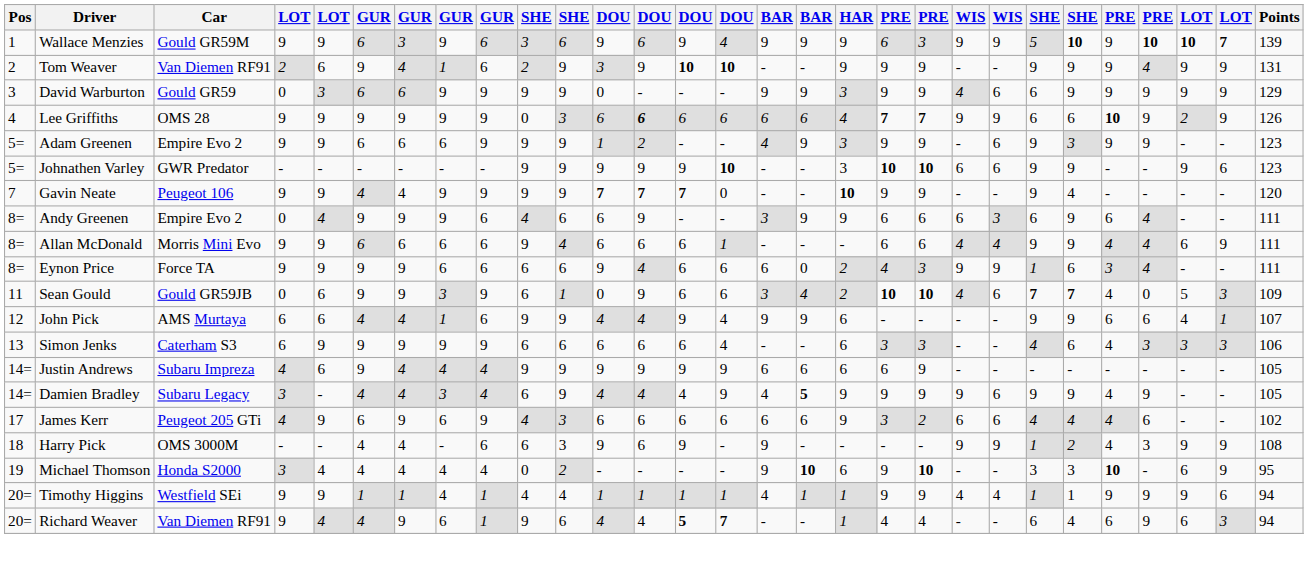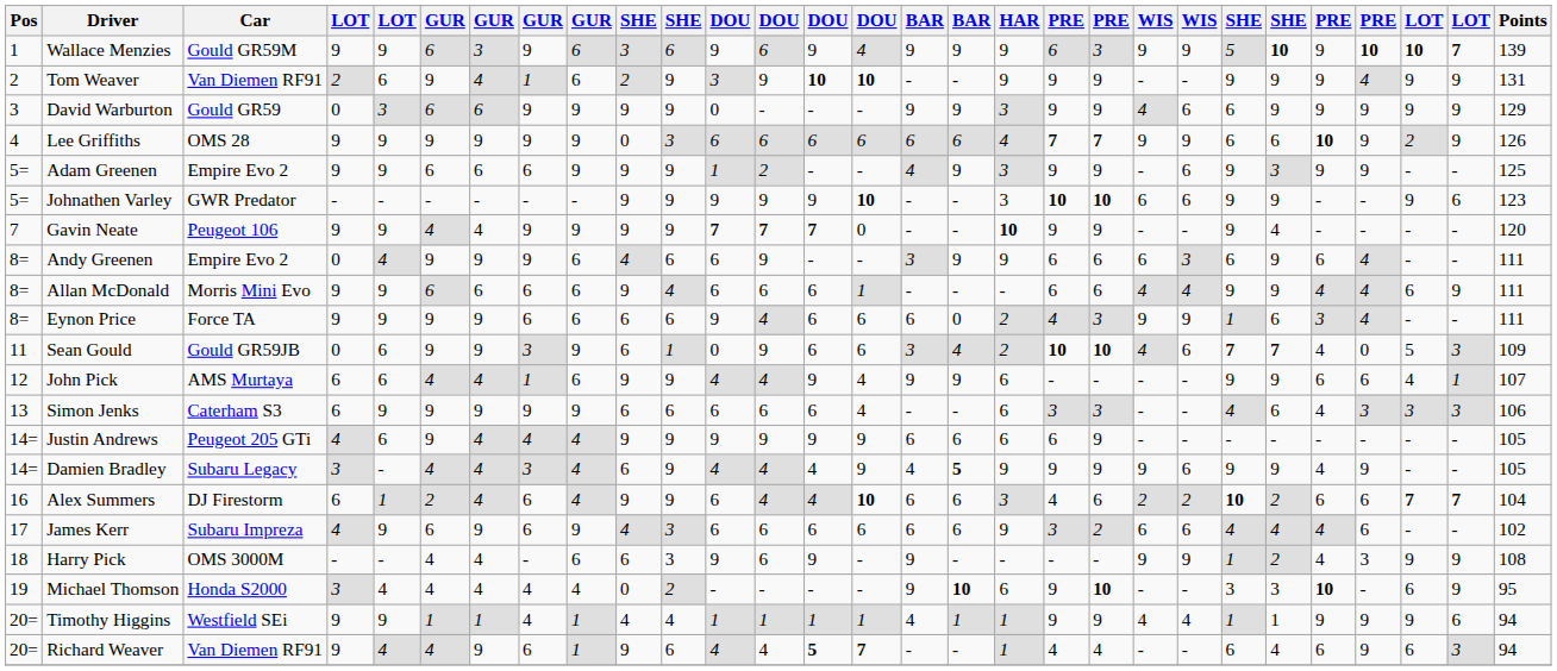 <table class="wikitable" style="font-size: 90%">
 <tr>
 <th>Pos</th>
 <th>Driver</th>
 <th>Car</th>
 <th><a href='#'>LOT</a></th>
 <th><a href='#'>LOT</a></th>
 <th><a href='#'>GUR</a></th>
 <th><a href='#'>GUR</a></th>
 <th><a href='#'>GUR</a></th>
 <th><a href='#'>GUR</a></th>
 <th><a href='#'>SHE</a></th>
 <th><a href='#'>SHE</a></th>
 <th><a href='#'>DOU</a></th>
 <th><a href='#'>DOU</a></th>
 <th><a href='#'>DOU</a></th>
 <th><a href='#'>DOU</a></th>
 <th><a href='#'>BAR</a></th>
 <th><a href='#'>BAR</a></th>
 <th><a href='#'>HAR</a></th>
 <th><a href='#'>PRE</a></th>
 <th><a href='#'>PRE</a></th>
 <th><a href='#'>WIS</a></th>
 <th><a href='#'>WIS</a></th>
 <th><a href='#'>SHE</a></th>
 <th><a href='#'>SHE</a></th>
 <th><a href='#'>PRE</a></th>
 <th><a href='#'>PRE</a></th>
 <th><a href='#'>LOT</a></th>
 <th><a href='#'>LOT</a></th>
 <th>Points</th>
 </tr>
 <tr>
 <td>1</td>
 <td>Wallace Menzies</td>
 <td><a href='#'>Gould</a> GR59M</td>
 <td>9</td>
 <td>9</td>
 <td style="background:#DFDFDF;"><em>6</em></td>
 <td style="background:#DFDFDF;"><em>3</em></td>
 <td>9</td>
 <td style="background:#DFDFDF;"><em>6</em></td>
 <td style="background:#DFDFDF;"><em>3</em></td>
 <td style="background:#DFDFDF;"><em>6</em></td>
 <td>9</td>
 <td style="background:#DFDFDF;"><em>6</em></td>
 <td>9</td>
 <td style="background:#DFDFDF;"><em>4</em></td>
 <td>9</td>
 <td>9</td>
 <td>9</td>
 <td style="background:#DFDFDF;"><em>6</em></td>
 <td style="background:#DFDFDF;"><em>3</em></td>
 <td>9</td>
 <td>9</td>
 <td style="background:#DFDFDF;"><em>5</em></td>
 <td><strong>10</strong></td>
 <td>9</td>
 <td><strong>10</strong></td>
 <td><strong>10</strong></td>
 <td><strong>7</strong></td>
 <td>139</td>
 </tr>
 <tr>
 <td>2</td>
 <td>Tom Weaver</td>
 <td><a href='#'>Van Diemen</a> RF91</td>
 <td style="background:#DFDFDF;"><em>2</em></td>
 <td>6</td>
 <td>9</td>
 <td style="background:#DFDFDF;"><em>4</em></td>
 <td style="background:#DFDFDF;"><em>1</em></td>
 <td>6</td>
 <td style="background:#DFDFDF;"><em>2</em></td>
 <td>9</td>
 <td style="background:#DFDFDF;"><em>3</em></td>
 <td>9</td>
 <td><strong>10</strong></td>
 <td><strong>10</strong></td>
 <td>-</td>
 <td>-</td>
 <td>9</td>
 <td>9</td>
 <td>9</td>
 <td>-</td>
 <td>-</td>
 <td>9</td>
 <td>9</td>
 <td>9</td>
 <td style="background:#DFDFDF;"><em>4</em></td>
 <td>9</td>
 <td>9</td>
 <td>131</td>
 </tr>
 <tr>
 <td>3</td>
 <td>David Warburton</td>
 <td><a href='#'>Gould</a> GR59</td>
 <td>0</td>
 <td style="background:#DFDFDF;"><em>3</em></td>
 <td style="background:#DFDFDF;"><em>6</em></td>
 <td style="background:#DFDFDF;"><em>6</em></td>
 <td>9</td>
 <td>9</td>
 <td>9</td>
 <td>9</td>
 <td>0</td>
 <td>-</td>
 <td>-</td>
 <td>-</td>
 <td>9</td>
 <td>9</td>
 <td style="background:#DFDFDF;"><em>3</em></td>
 <td>9</td>
 <td>9</td>
 <td style="background:#DFDFDF;"><em>4</em></td>
 <td>6</td>
 <td>6</td>
 <td>9</td>
 <td>9</td>
 <td>9</td>
 <td>9</td>
 <td>9</td>
 <td>129</td>
 </tr>
 <tr>
 <td>4</td>
 <td>Lee Griffiths</td>
 <td>OMS 28</td>
 <td>9</td>
 <td>9</td>
 <td>9</td>
 <td>9</td>
 <td>9</td>
 <td>9</td>
 <td>0</td>
 <td style="background:#DFDFDF;"><em>3</em></td>
 <td style="background:#DFDFDF;"><em>6</em></td>
-<td style="background:#DFDFDF;"><strong><em>6</em></strong></td>
+<td style="background:#DFDFDF;"><em>6</em></td>
 <td style="background:#DFDFDF;"><em>6</em></td>
 <td style="background:#DFDFDF;"><em>6</em></td>
 <td style="background:#DFDFDF;"><em>6</em></td>
 <td style="background:#DFDFDF;"><em>6</em></td>
 <td style="background:#DFDFDF;"><em>4</em></td>
 <td><strong>7</strong></td>
 <td><strong>7</strong></td>
 <td>9</td>
 <td>9</td>
 <td>6</td>
 <td>6</td>
 <td><strong>10</strong></td>
 <td>9</td>
 <td style="background:#DFDFDF;"><em>2</em></td>
 <td>9</td>
 <td>126</td>
 </tr>
 <tr>
 <td>5=</td>
 <td>Adam Greenen</td>
 <td>Empire Evo 2</td>
 <td>9</td>
 <td>9</td>
 <td>6</td>
 <td>6</td>
 <td>6</td>
 <td>9</td>
 <td>9</td>
 <td>9</td>
 <td style="background:#DFDFDF;"><em>1</em></td>
 <td style="background:#DFDFDF;"><em>2</em></td>
 <td>-</td>
 <td>-</td>
 <td style="background:#DFDFDF;"><em>4</em></td>
 <td>9</td>
 <td style="background:#DFDFDF;"><em>3</em></td>
 <td>9</td>
 <td>9</td>
 <td>-</td>
 <td>6</td>
 <td>9</td>
 <td style="background:#DFDFDF;"><em>3</em></td>
 <td>9</td>
 <td>9</td>
 <td>-</td>
 <td>-</td>
-<td>123</td>
+<td>125</td>
 </tr>
 <tr>
 <td>5=</td>
 <td>Johnathen Varley</td>
 <td>GWR Predator</td>
 <td>-</td>
 <td>-</td>
 <td>-</td>
 <td>-</td>
 <td>-</td>
 <td>-</td>
 <td>9</td>
 <td>9</td>
 <td>9</td>
 <td>9</td>
 <td>9</td>
 <td><strong>10</strong></td>
 <td>-</td>
 <td>-</td>
 <td>3</td>
 <td><strong>10</strong></td>
 <td><strong>10</strong></td>
 <td>6</td>
 <td>6</td>
 <td>9</td>
 <td>9</td>
 <td>-</td>
 <td>-</td>
 <td>9</td>
 <td>6</td>
 <td>123</td>
 </tr>
 <tr>
 <td>7</td>
 <td>Gavin Neate</td>
 <td><a href='#'>Peugeot 106</a></td>
 <td>9</td>
 <td>9</td>
 <td style="background:#DFDFDF;"><em>4</em></td>
 <td>4</td>
 <td>9</td>
 <td>9</td>
 <td>9</td>
 <td>9</td>
 <td><strong>7</strong></td>
 <td><strong>7</strong></td>
 <td><strong>7</strong></td>
 <td>0</td>
 <td>-</td>
 <td>-</td>
 <td><strong>10</strong></td>
 <td>9</td>
 <td>9</td>
 <td>-</td>
 <td>-</td>
 <td>9</td>
 <td>4</td>
 <td>-</td>
 <td>-</td>
 <td>-</td>
 <td>-</td>
 <td>120</td>
 </tr>
 <tr>
 <td>8=</td>
 <td>Andy Greenen</td>
 <td>Empire Evo 2</td>
 <td>0</td>
 <td style="background:#DFDFDF;"><em>4</em></td>
 <td>9</td>
 <td>9</td>
 <td>9</td>
 <td>6</td>
 <td style="background:#DFDFDF;"><em>4</em></td>
 <td>6</td>
 <td>6</td>
 <td>9</td>
 <td>-</td>
 <td>-</td>
 <td style="background:#DFDFDF;"><em>3</em></td>
 <td>9</td>
 <td>9</td>
 <td>6</td>
 <td>6</td>
 <td>6</td>
 <td style="background:#DFDFDF;"><em>3</em></td>
 <td>6</td>
 <td>9</td>
 <td>6</td>
 <td style="background:#DFDFDF;"><em>4</em></td>
 <td>-</td>
 <td>-</td>
 <td>111</td>
 </tr>
 <tr>
 <td>8=</td>
 <td>Allan McDonald</td>
 <td>Morris <a href='#'>Mini</a> Evo</td>
 <td>9</td>
 <td>9</td>
 <td style="background:#DFDFDF;"><em>6</em></td>
 <td>6</td>
 <td>6</td>
 <td>6</td>
 <td>9</td>
 <td style="background:#DFDFDF;"><em>4</em></td>
 <td>6</td>
 <td>6</td>
 <td>6</td>
 <td style="background:#DFDFDF;"><em>1</em></td>
 <td>-</td>
 <td>-</td>
 <td>-</td>
 <td>6</td>
 <td>6</td>
 <td style="background:#DFDFDF;"><em>4</em></td>
 <td style="background:#DFDFDF;"><em>4</em></td>
 <td>9</td>
 <td>9</td>
 <td style="background:#DFDFDF;"><em>4</em></td>
 <td style="background:#DFDFDF;"><em>4</em></td>
 <td>6</td>
 <td>9</td>
 <td>111</td>
 </tr>
 <tr>
 <td>8=</td>
 <td>Eynon Price</td>
 <td>Force TA</td>
 <td>9</td>
 <td>9</td>
 <td>9</td>
 <td>9</td>
 <td>6</td>
 <td>6</td>
 <td>6</td>
 <td>6</td>
 <td>9</td>
 <td style="background:#DFDFDF;"><em>4</em></td>
 <td>6</td>
 <td>6</td>
 <td>6</td>
 <td>0</td>
 <td style="background:#DFDFDF;"><em>2</em></td>
 <td style="background:#DFDFDF;"><em>4</em></td>
 <td style="background:#DFDFDF;"><em>3</em></td>
 <td>9</td>
 <td>9</td>
 <td style="background:#DFDFDF;"><em>1</em></td>
 <td>6</td>
 <td style="background:#DFDFDF;"><em>3</em></td>
 <td style="background:#DFDFDF;"><em>4</em></td>
 <td>-</td>
 <td>-</td>
 <td>111</td>
 </tr>
 <tr>
 <td>11</td>
 <td>Sean Gould</td>
 <td><a href='#'>Gould</a> GR59JB</td>
 <td>0</td>
 <td>6</td>
 <td>9</td>
 <td>9</td>
 <td style="background:#DFDFDF;"><em>3</em></td>
 <td>9</td>
 <td>6</td>
 <td style="background:#DFDFDF;"><em>1</em></td>
 <td>0</td>
 <td>9</td>
 <td>6</td>
 <td>6</td>
 <td style="background:#DFDFDF;"><em>3</em></td>
 <td style="background:#DFDFDF;"><em>4</em></td>
 <td style="background:#DFDFDF;"><em>2</em></td>
 <td><strong>10</strong></td>
 <td><strong>10</strong></td>
 <td style="background:#DFDFDF;"><em>4</em></td>
 <td>6</td>
 <td><strong>7</strong></td>
 <td><strong>7</strong></td>
 <td>4</td>
 <td>0</td>
 <td>5</td>
 <td style="background:#DFDFDF;"><em>3</em></td>
 <td>109</td>
 </tr>
 <tr>
 <td>12</td>
 <td>John Pick</td>
 <td>AMS <a href='#'>Murtaya</a></td>
 <td>6</td>
 <td>6</td>
 <td style="background:#DFDFDF;"><em>4</em></td>
 <td style="background:#DFDFDF;"><em>4</em></td>
 <td style="background:#DFDFDF;"><em>1</em></td>
 <td>6</td>
 <td>9</td>
 <td>9</td>
 <td style="background:#DFDFDF;"><em>4</em></td>
 <td style="background:#DFDFDF;"><em>4</em></td>
 <td>9</td>
 <td>4</td>
 <td>9</td>
 <td>9</td>
 <td>6</td>
 <td>-</td>
 <td>-</td>
 <td>-</td>
 <td>-</td>
 <td>9</td>
 <td>9</td>
 <td>6</td>
 <td>6</td>
 <td>4</td>
 <td style="background:#DFDFDF;"><em>1</em></td>
 <td>107</td>
 </tr>
 <tr>
 <td>13</td>
 <td>Simon Jenks</td>
 <td><a href='#'>Caterham</a> S3</td>
 <td>6</td>
 <td>9</td>
 <td>9</td>
 <td>9</td>
 <td>9</td>
 <td>9</td>
 <td>6</td>
 <td>6</td>
 <td>6</td>
 <td>6</td>
 <td>6</td>
 <td>4</td>
 <td>-</td>
 <td>-</td>
 <td>6</td>
 <td style="background:#DFDFDF;"><em>3</em></td>
 <td style="background:#DFDFDF;"><em>3</em></td>
 <td>-</td>
 <td>-</td>
 <td style="background:#DFDFDF;"><em>4</em></td>
 <td>6</td>
 <td>4</td>
 <td style="background:#DFDFDF;"><em>3</em></td>
 <td style="background:#DFDFDF;"><em>3</em></td>
 <td style="background:#DFDFDF;"><em>3</em></td>
 <td>106</td>
 </tr>
 <tr>
 <td>14=</td>
 <td>Justin Andrews</td>
-<td><a href='#'>Subaru Impreza</a></td>
+<td><a href='#'>Peugeot 205</a> GTi</td>
 <td style="background:#DFDFDF;"><em>4</em></td>
 <td>6</td>
 <td>9</td>
 <td style="background:#DFDFDF;"><em>4</em></td>
 <td style="background:#DFDFDF;"><em>4</em></td>
 <td style="background:#DFDFDF;"><em>4</em></td>
 <td>9</td>
 <td>9</td>
 <td>9</td>
 <td>9</td>
 <td>9</td>
 <td>9</td>
 <td>6</td>
 <td>6</td>
 <td>6</td>
 <td>6</td>
 <td>9</td>
 <td>-</td>
 <td>-</td>
 <td>-</td>
 <td>-</td>
 <td>-</td>
 <td>-</td>
 <td>-</td>
 <td>-</td>
 <td>105</td>
 </tr>
 <tr>
 <td>14=</td>
 <td>Damien Bradley</td>
 <td><a href='#'>Subaru Legacy</a></td>
 <td style="background:#DFDFDF;"><em>3</em></td>
 <td>-</td>
 <td style="background:#DFDFDF;"><em>4</em></td>
 <td style="background:#DFDFDF;"><em>4</em></td>
 <td style="background:#DFDFDF;"><em>3</em></td>
 <td style="background:#DFDFDF;"><em>4</em></td>
 <td>6</td>
 <td>9</td>
 <td style="background:#DFDFDF;"><em>4</em></td>
 <td style="background:#DFDFDF;"><em>4</em></td>
 <td>4</td>
 <td>9</td>
 <td>4</td>
 <td><strong>5</strong></td>
 <td>9</td>
 <td>9</td>
 <td>9</td>
 <td>9</td>
 <td>6</td>
 <td>9</td>
 <td>9</td>
 <td>4</td>
 <td>9</td>
 <td>-</td>
 <td>-</td>
 <td>105</td>
 </tr>
 <tr>
+<td>16</td>
+<td>Alex Summers</td>
+<td>DJ Firestorm</td>
+<td>6</td>
+<td style="background:#DFDFDF;"><em>1</em></td>
+<td style="background:#DFDFDF;"><em>2</em></td>
+<td style="background:#DFDFDF;"><em>4</em></td>
+<td>6</td>
+<td style="background:#DFDFDF;"><em>4</em></td>
+<td>9</td>
+<td>9</td>
+<td>6</td>
+<td style="background:#DFDFDF;"><em>4</em></td>
+<td style="background:#DFDFDF;"><em>4</em></td>
+<td><strong>10</strong></td>
+<td>6</td>
+<td>6</td>
+<td style="background:#DFDFDF;"><em>3</em></td>
+<td>4</td>
+<td>6</td>
+<td style="background:#DFDFDF;"><em>2</em></td>
+<td style="background:#DFDFDF;"><em>2</em></td>
+<td><strong>10</strong></td>
+<td style="background:#DFDFDF;"><em>2</em></td>
+<td>6</td>
+<td>6</td>
+<td><strong>7</strong></td>
+<td><strong>7</strong></td>
+<td>104</td>
+</tr>
+<tr>
 <td>17</td>
 <td>James Kerr</td>
-<td><a href='#'>Peugeot 205</a> GTi</td>
+<td><a href='#'>Subaru Impreza</a></td>
 <td style="background:#DFDFDF;"><em>4</em></td>
 <td>9</td>
 <td>6</td>
 <td>9</td>
 <td>6</td>
 <td>9</td>
 <td style="background:#DFDFDF;"><em>4</em></td>
 <td style="background:#DFDFDF;"><em>3</em></td>
 <td>6</td>
 <td>6</td>
 <td>6</td>
 <td>6</td>
 <td>6</td>
 <td>6</td>
 <td>9</td>
 <td style="background:#DFDFDF;"><em>3</em></td>
 <td style="background:#DFDFDF;"><em>2</em></td>
 <td>6</td>
 <td>6</td>
 <td style="background:#DFDFDF;"><em>4</em></td>
 <td style="background:#DFDFDF;"><em>4</em></td>
 <td style="background:#DFDFDF;"><em>4</em></td>
 <td>6</td>
 <td>-</td>
 <td>-</td>
 <td>102</td>
 </tr>
 <tr>
 <td>18</td>
 <td>Harry Pick</td>
 <td>OMS 3000M</td>
 <td>-</td>
 <td>-</td>
 <td>4</td>
 <td>4</td>
 <td>-</td>
 <td>6</td>
 <td>6</td>
 <td>3</td>
 <td>9</td>
 <td>6</td>
 <td>9</td>
 <td>-</td>
 <td>9</td>
 <td>-</td>
 <td>-</td>
 <td>-</td>
 <td>-</td>
 <td>9</td>
 <td>9</td>
 <td style="background:#DFDFDF;"><em>1</em></td>
 <td style="background:#DFDFDF;"><em>2</em></td>
 <td>4</td>
 <td>3</td>
 <td>9</td>
 <td>9</td>
 <td>108</td>
 </tr>
 <tr>
 <td>19</td>
 <td>Michael Thomson</td>
 <td><a href='#'>Honda S2000</a></td>
 <td style="background:#DFDFDF;"><em>3</em></td>
 <td>4</td>
 <td>4</td>
 <td>4</td>
 <td>4</td>
 <td>4</td>
 <td>0</td>
 <td style="background:#DFDFDF;"><em>2</em></td>
 <td>-</td>
 <td>-</td>
 <td>-</td>
 <td>-</td>
 <td>9</td>
 <td><strong>10</strong></td>
 <td>6</td>
 <td>9</td>
 <td><strong>10</strong></td>
 <td>-</td>
 <td>-</td>
 <td>3</td>
 <td>3</td>
 <td><strong>10</strong></td>
 <td>-</td>
 <td>6</td>
 <td>9</td>
 <td>95</td>
 </tr>
 <tr>
 <td>20=</td>
 <td>Timothy Higgins</td>
 <td><a href='#'>Westfield</a> SEi</td>
 <td>9</td>
 <td>9</td>
 <td style="background:#DFDFDF;"><em>1</em></td>
 <td style="background:#DFDFDF;"><em>1</em></td>
 <td>4</td>
 <td style="background:#DFDFDF;"><em>1</em></td>
 <td>4</td>
 <td>4</td>
 <td style="background:#DFDFDF;"><em>1</em></td>
 <td style="background:#DFDFDF;"><em>1</em></td>
 <td style="background:#DFDFDF;"><em>1</em></td>
 <td style="background:#DFDFDF;"><em>1</em></td>
 <td>4</td>
 <td style="background:#DFDFDF;"><em>1</em></td>
 <td style="background:#DFDFDF;"><em>1</em></td>
 <td>9</td>
 <td>9</td>
 <td>4</td>
 <td>4</td>
 <td style="background:#DFDFDF;"><em>1</em></td>
 <td>1</td>
 <td>9</td>
 <td>9</td>
 <td>9</td>
 <td>6</td>
 <td>94</td>
 </tr>
 <tr>
 <td>20=</td>
 <td>Richard Weaver</td>
 <td><a href='#'>Van Diemen</a> RF91</td>
 <td>9</td>
 <td style="background:#DFDFDF;"><em>4</em></td>
 <td style="background:#DFDFDF;"><em>4</em></td>
 <td>9</td>
 <td>6</td>
 <td style="background:#DFDFDF;"><em>1</em></td>
 <td>9</td>
 <td>6</td>
 <td style="background:#DFDFDF;"><em>4</em></td>
 <td>4</td>
 <td><strong>5</strong></td>
 <td><strong>7</strong></td>
 <td>-</td>
 <td>-</td>
 <td style="background:#DFDFDF;"><em>1</em></td>
 <td>4</td>
 <td>4</td>
 <td>-</td>
 <td>-</td>
 <td>6</td>
 <td>4</td>
 <td>6</td>
 <td>9</td>
 <td>6</td>
 <td style="background:#DFDFDF;"><em>3</em></td>
 <td>94</td>
 </tr>
 <tr>
 </tr>
 </table>
